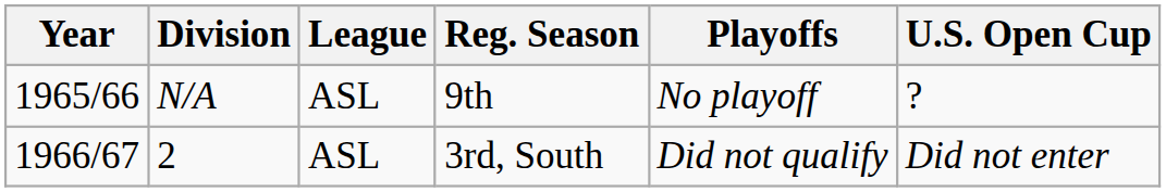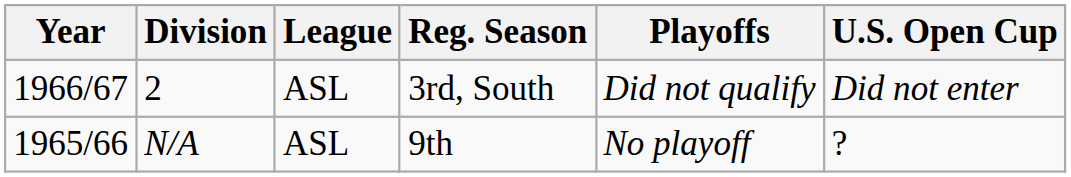 <table class="wikitable">
 <tr>
 <th>Year</th>
 <th>Division</th>
 <th>League</th>
 <th>Reg. Season</th>
 <th>Playoffs</th>
 <th>U.S. Open Cup</th>
 </tr>
 <tr>
+<td>1966/67</td>
+<td>2</td>
+<td>ASL</td>
+<td>3rd, South</td>
+<td><em>Did not qualify</em></td>
+<td><em>Did not enter</em></td>
+</tr>
+<tr>
 <td>1965/66</td>
 <td><em>N/A</em></td>
 <td>ASL</td>
 <td>9th</td>
 <td><em>No playoff</em></td>
 <td>?</td>
 </tr>
-<tr>
-<td>1966/67</td>
-<td>2</td>
-<td>ASL</td>
-<td>3rd, South</td>
-<td><em>Did not qualify</em></td>
-<td><em>Did not enter</em></td>
-</tr>
 </table>
